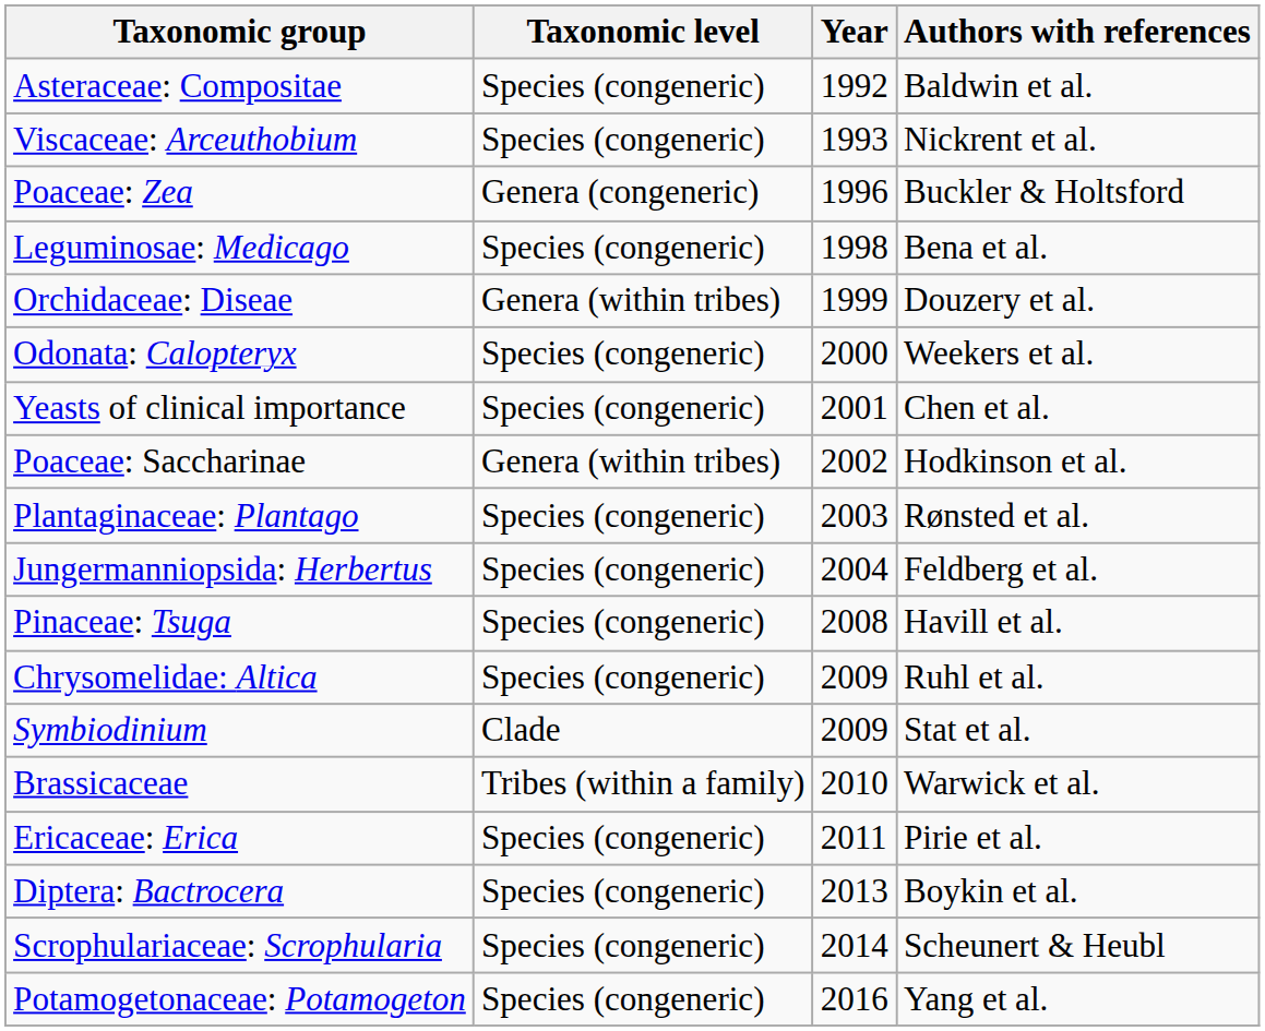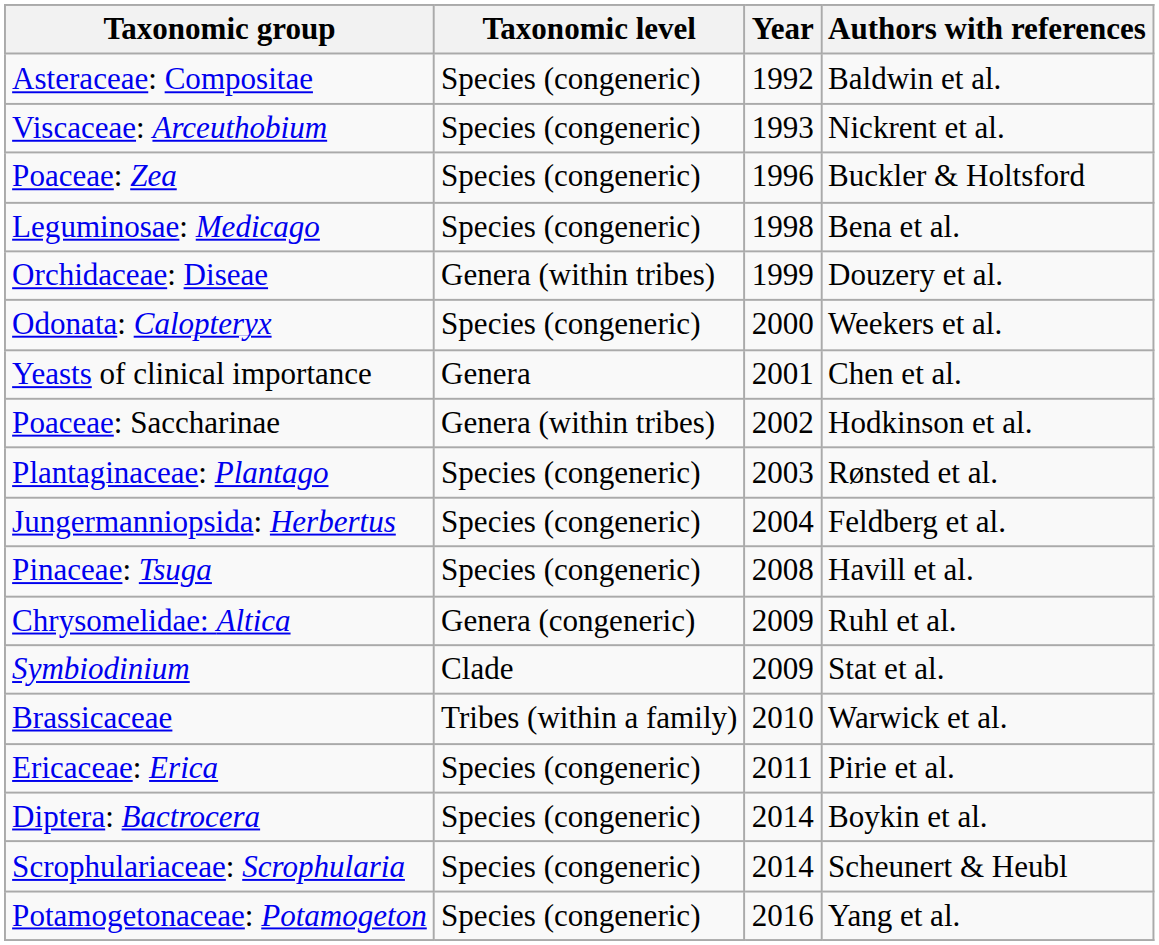 <table class="wikitable sortable">
 <tr>
 <th>Taxonomic group</th>
 <th>Taxonomic level</th>
 <th>Year</th>
 <th>Authors with references</th>
 </tr>
 <tr>
 <td><a href='#'>Asteraceae</a>: <a href='#'>Compositae</a></td>
 <td>Species (congeneric)</td>
 <td>1992</td>
 <td>Baldwin et al.</td>
 </tr>
 <tr>
 <td><a href='#'>Viscaceae</a>: <em><a href='#'>Arceuthobium</a></em></td>
 <td>Species (congeneric)</td>
 <td>1993</td>
 <td>Nickrent et al.</td>
 </tr>
 <tr>
 <td><a href='#'>Poaceae</a>: <a href='#'><em>Zea</em></a></td>
-<td>Genera (congeneric)</td>
+<td>Species (congeneric)</td>
 <td>1996</td>
 <td>Buckler & Holtsford</td>
 </tr>
 <tr>
 <td><a href='#'>Leguminosae</a>: <em><a href='#'>Medicago</a></em></td>
 <td>Species (congeneric)</td>
 <td>1998</td>
 <td>Bena et al.</td>
 </tr>
 <tr>
 <td><a href='#'>Orchidaceae</a>: <a href='#'>Diseae</a></td>
 <td>Genera (within tribes)</td>
 <td>1999</td>
 <td>Douzery et al.</td>
 </tr>
 <tr>
 <td><a href='#'>Odonata</a>: <a href='#'><em>Calopteryx</em></a></td>
 <td>Species (congeneric)</td>
 <td>2000</td>
 <td>Weekers et al.</td>
 </tr>
 <tr>
 <td><a href='#'>Yeasts</a> of clinical importance</td>
-<td>Species (congeneric)</td>
+<td>Genera</td>
 <td>2001</td>
 <td>Chen et al.</td>
 </tr>
 <tr>
 <td><a href='#'>Poaceae</a>: Saccharinae</td>
 <td>Genera (within tribes)</td>
 <td>2002</td>
 <td>Hodkinson et al.</td>
 </tr>
 <tr>
 <td><a href='#'>Plantaginaceae</a>: <em><a href='#'>Plantago</a></em></td>
 <td>Species (congeneric)</td>
 <td>2003</td>
 <td>Rønsted et al.</td>
 </tr>
 <tr>
 <td><a href='#'>Jungermanniopsida</a>: <em><a href='#'>Herbertus</a></em></td>
 <td>Species (congeneric)</td>
 <td>2004</td>
 <td>Feldberg et al.</td>
 </tr>
 <tr>
 <td><a href='#'>Pinaceae</a>: <em><a href='#'>Tsuga</a></em></td>
 <td>Species (congeneric)</td>
 <td>2008</td>
 <td>Havill et al.</td>
 </tr>
 <tr>
 <td><a href='#'>Chrysomelidae: <em>Altica</em></a></td>
-<td>Species (congeneric)</td>
+<td>Genera (congeneric)</td>
 <td>2009</td>
 <td>Ruhl et al.</td>
 </tr>
 <tr>
 <td><em><a href='#'>Symbiodinium</a></em></td>
 <td>Clade</td>
 <td>2009</td>
 <td>Stat et al.</td>
 </tr>
 <tr>
 <td><a href='#'>Brassicaceae</a></td>
 <td>Tribes (within a family)</td>
 <td>2010</td>
 <td>Warwick et al.</td>
 </tr>
 <tr>
 <td><a href='#'>Ericaceae</a>: <em><a href='#'>Erica</a></em></td>
 <td>Species (congeneric)</td>
 <td>2011</td>
 <td>Pirie et al.</td>
 </tr>
 <tr>
 <td><a href='#'>Diptera</a>: <em><a href='#'>Bactrocera</a></em></td>
 <td>Species (congeneric)</td>
-<td>2013</td>
+<td>2014</td>
 <td>Boykin et al.</td>
 </tr>
 <tr>
 <td><a href='#'>Scrophulariaceae</a>: <em><a href='#'>Scrophularia</a></em></td>
 <td>Species (congeneric)</td>
 <td>2014</td>
 <td>Scheunert & Heubl</td>
 </tr>
 <tr>
 <td><a href='#'>Potamogetonaceae</a>: <em><a href='#'>Potamogeton</a></em></td>
 <td>Species (congeneric)</td>
 <td>2016</td>
 <td>Yang et al.</td>
 </tr>
 </table>
